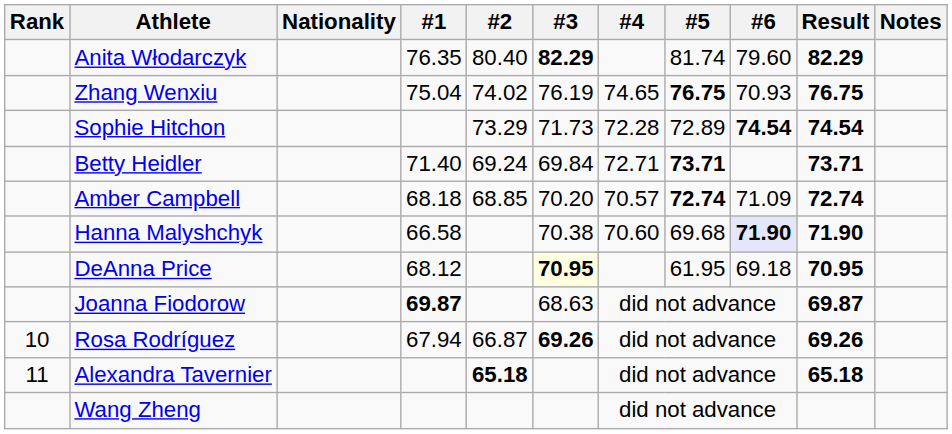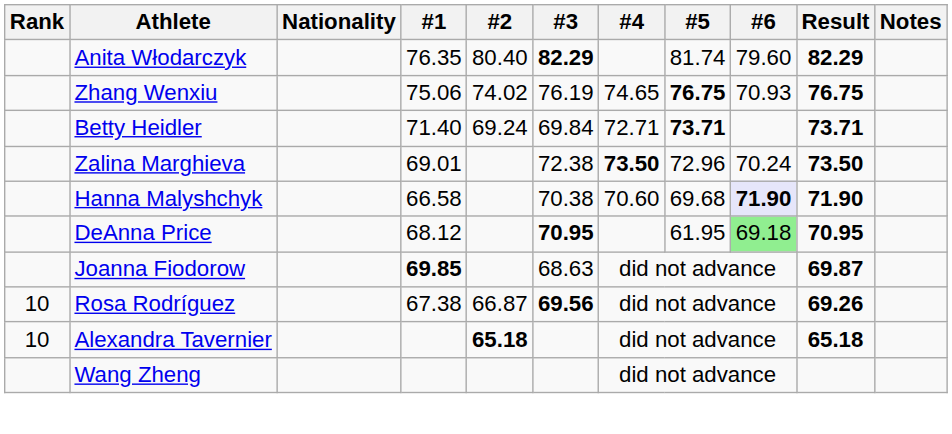 <table class="wikitable sortable" style="text-align:center">
 <tr>
 <th>Rank</th>
 <th>Athlete</th>
 <th>Nationality</th>
 <th>#1</th>
 <th>#2</th>
 <th>#3</th>
 <th>#4</th>
 <th>#5</th>
 <th>#6</th>
 <th>Result</th>
 <th>Notes</th>
 </tr>
 <tr>
 <td></td>
 <td align=left><a href='#'>Anita Włodarczyk</a></td>
 <td align="left"></td>
 <td>76.35</td>
 <td>80.40</td>
 <td><strong>82.29</strong></td>
 <td></td>
 <td>81.74</td>
 <td>79.60</td>
 <td><strong>82.29</strong></td>
 <td></td>
 </tr>
 <tr>
 <td></td>
 <td align=left><a href='#'>Zhang Wenxiu</a></td>
 <td align="left"></td>
-<td>75.04</td>
+<td>75.06</td>
 <td>74.02</td>
 <td>76.19</td>
 <td>74.65</td>
 <td><strong>76.75</strong></td>
 <td>70.93</td>
 <td><strong>76.75</strong></td>
-<td></td>
-</tr>
-<tr>
-<td></td>
-<td align=left><a href='#'>Sophie Hitchon</a></td>
-<td align="left"></td>
-<td></td>
-<td>73.29</td>
-<td>71.73</td>
-<td>72.28</td>
-<td>72.89</td>
-<td><strong>74.54</strong></td>
-<td><strong>74.54</strong></td>
 <td></td>
 </tr>
 <tr>
 <td></td>
 <td align=left><a href='#'>Betty Heidler</a></td>
 <td align="left"></td>
 <td>71.40</td>
 <td>69.24</td>
 <td>69.84</td>
 <td>72.71</td>
 <td><strong>73.71</strong></td>
 <td></td>
 <td><strong>73.71</strong></td>
 <td></td>
 </tr>
 <tr>
 <td></td>
-<td align=left><a href='#'>Amber Campbell</a></td>
+<td align=left><a href='#'>Zalina Marghieva</a></td>
 <td align="left"></td>
-<td>68.18</td>
-<td>68.85</td>
-<td>70.20</td>
-<td>70.57</td>
-<td><strong>72.74</strong></td>
-<td>71.09</td>
-<td><strong>72.74</strong></td>
+<td>69.01</td>
+<td></td>
+<td>72.38</td>
+<td><strong>73.50</strong></td>
+<td>72.96</td>
+<td>70.24</td>
+<td><strong>73.50</strong></td>
 <td></td>
 </tr>
 <tr>
 <td></td>
 <td align=left><a href='#'>Hanna Malyshchyk</a></td>
 <td align="left"></td>
 <td>66.58</td>
 <td></td>
 <td>70.38</td>
 <td>70.60</td>
 <td>69.68</td>
 <td style="background: lavender;"><strong>71.90</strong></td>
 <td><strong>71.90</strong></td>
 <td></td>
 </tr>
 <tr>
 <td></td>
 <td align=left><a href='#'>DeAnna Price</a></td>
 <td align="left"></td>
 <td>68.12</td>
 <td></td>
-<td style="background: lightyellow;"><strong>70.95</strong></td>
+<td><strong>70.95</strong></td>
 <td></td>
 <td>61.95</td>
-<td>69.18</td>
+<td style="background: lightgreen;">69.18</td>
 <td><strong>70.95</strong></td>
 <td></td>
 </tr>
 <tr>
 <td></td>
 <td align=left><a href='#'>Joanna Fiodorow</a></td>
 <td align="left"></td>
-<td><strong>69.87</strong></td>
+<td><strong>69.85</strong></td>
 <td></td>
 <td>68.63</td>
 <td colspan=3>did not advance</td>
 <td><strong>69.87</strong></td>
 <td></td>
 </tr>
 <tr>
 <td>10</td>
 <td align=left><a href='#'>Rosa Rodríguez</a></td>
 <td align="left"></td>
-<td>67.94</td>
+<td>67.38</td>
 <td>66.87</td>
-<td><strong>69.26</strong></td>
+<td><strong>69.56</strong></td>
 <td colspan=3>did not advance</td>
 <td><strong>69.26</strong></td>
 <td></td>
 </tr>
 <tr>
-<td>11</td>
+<td>10</td>
 <td align=left><a href='#'>Alexandra Tavernier</a></td>
 <td align="left"></td>
 <td></td>
 <td><strong>65.18</strong></td>
 <td></td>
 <td colspan=3>did not advance</td>
 <td><strong>65.18</strong></td>
 <td></td>
 </tr>
 <tr>
 <td></td>
 <td align=left><a href='#'>Wang Zheng</a></td>
 <td align="left"></td>
 <td></td>
 <td></td>
 <td></td>
 <td colspan=3>did not advance</td>
 <td></td>
 <td></td>
 </tr>
 </table>
